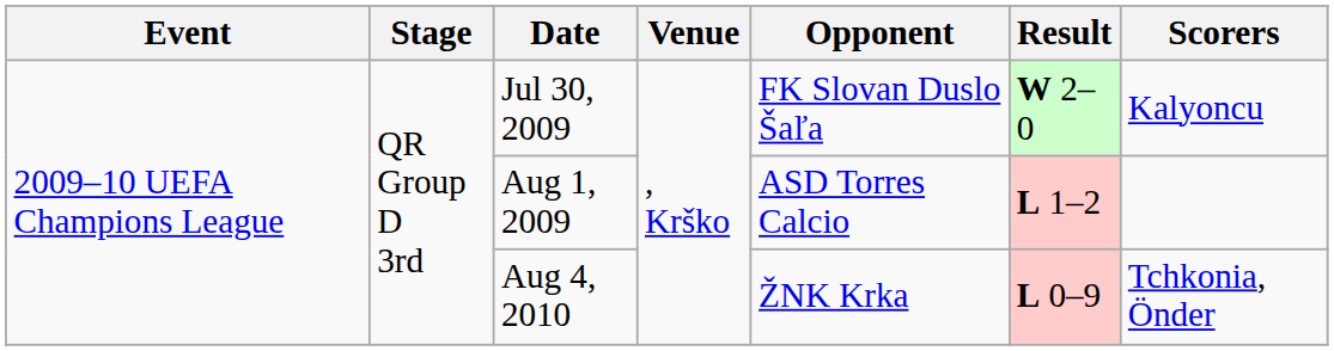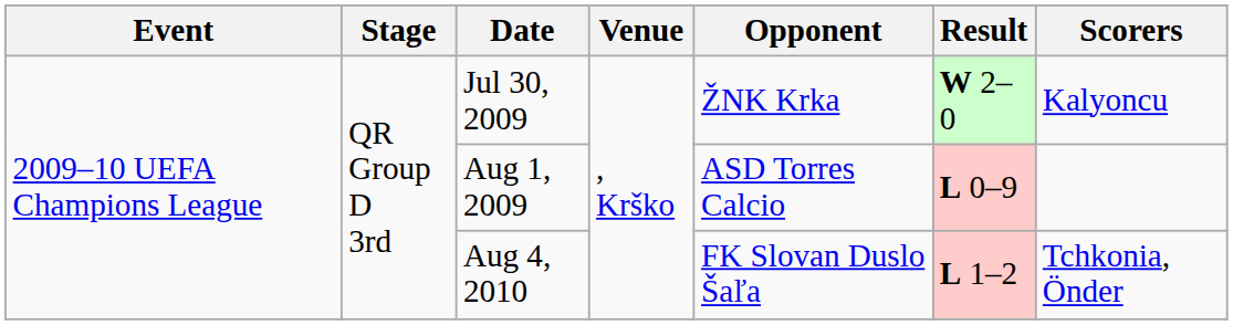 <table class=wikitable>
 <tr>
 <th>Event</th>
 <th>Stage</th>
 <th>Date</th>
 <th>Venue</th>
 <th>Opponent</th>
 <th>Result</th>
 <th>Scorers</th>
 </tr>
 <tr>
 <td rowspan=3><a href='#'>2009–10 UEFA Champions League</a></td>
 <td rowspan=3>QR<br>Group D<br>3rd</td>
 <td>Jul 30, 2009</td>
 <td rowspan=3>, <a href='#'>Krško</a></td>
-<td> <a href='#'>FK Slovan Duslo Šaľa</a></td>
+<td> <a href='#'>ŽNK Krka</a></td>
 <td bgcolor=ccffcc><strong>W</strong> 2–0</td>
 <td><a href='#'>Kalyoncu</a></td>
 </tr>
 <tr>
 <td>Aug 1, 2009</td>
 <td> <a href='#'>ASD Torres Calcio</a></td>
-<td bgcolor=ffcccc><strong>L</strong> 1–2</td>
+<td bgcolor=ffcccc><strong>L</strong> 0–9</td>
 <td></td>
 </tr>
 <tr>
 <td>Aug 4, 2010</td>
-<td> <a href='#'>ŽNK Krka</a></td>
-<td bgcolor=ffcccc><strong>L</strong> 0–9</td>
+<td> <a href='#'>FK Slovan Duslo Šaľa</a></td>
+<td bgcolor=ffcccc><strong>L</strong> 1–2</td>
 <td><a href='#'>Tchkonia</a>, <a href='#'>Önder</a></td>
 </tr>
 </table>
